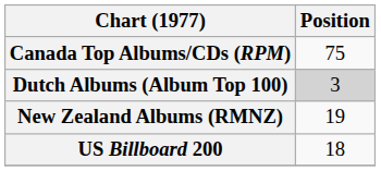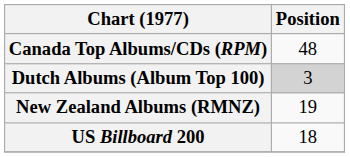 <table class="wikitable sortable plainrowheaders" style="text-align:center">
 <tr>
 <th scope="col">Chart (1977)</th>
 <th scope="col">Position</th>
 </tr>
 <tr>
 <th scope="row">Canada Top Albums/CDs (<em>RPM</em>)</th>
-<td>75</td>
+<td>48</td>
 </tr>
 <tr>
 <th scope="row">Dutch Albums (Album Top 100)</th>
 <td style="background: lightgrey;">3</td>
 </tr>
 <tr>
 <th scope="row">New Zealand Albums (RMNZ)</th>
 <td>19</td>
 </tr>
 <tr>
 <th scope="row">US <em>Billboard</em> 200</th>
 <td>18</td>
 </tr>
 <tr>
 </tr>
 </table>
